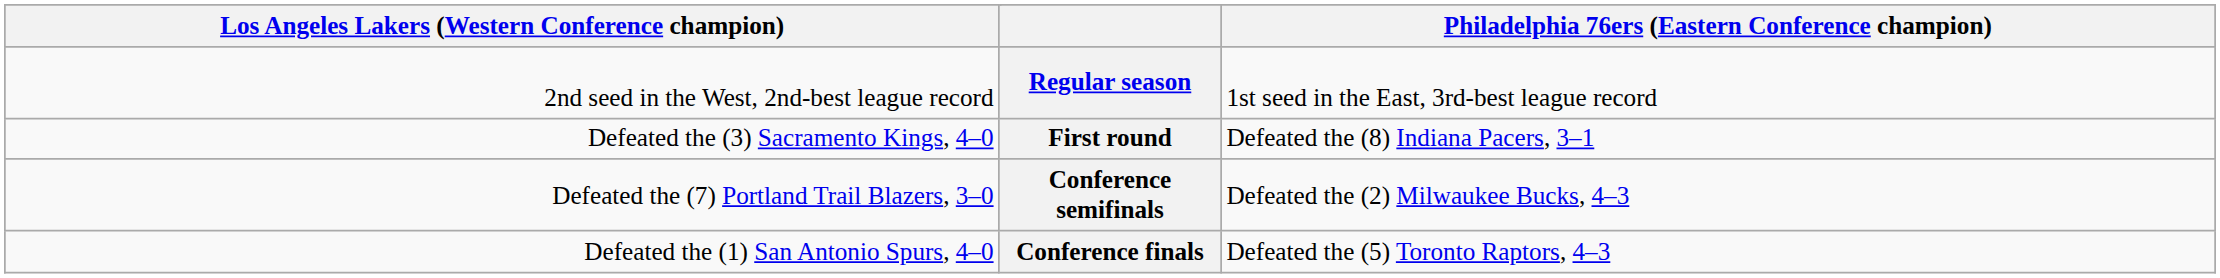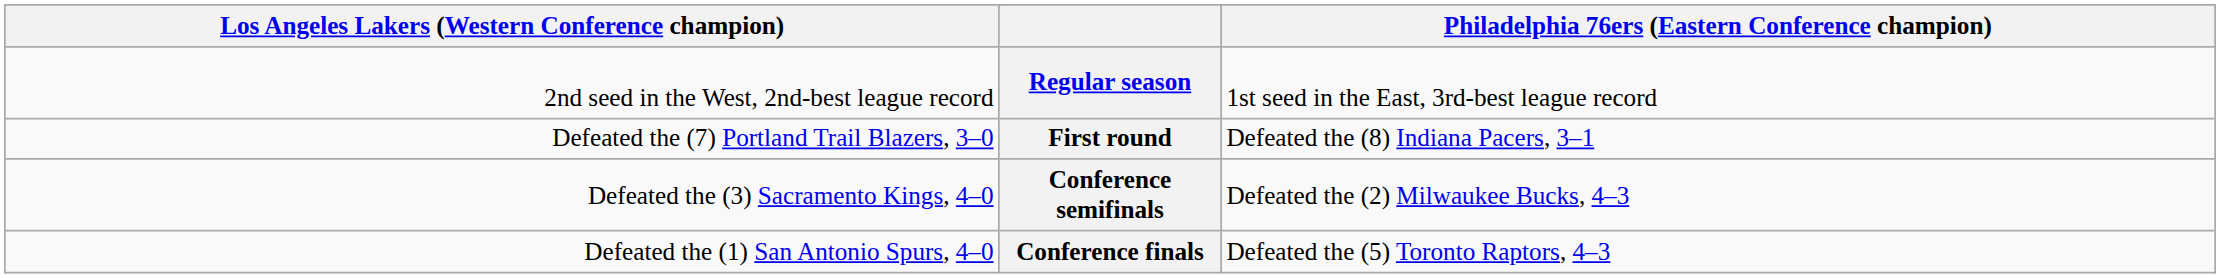 <table style="width:100%; font-size:90%" class="wikitable">
 <tr valign=top>
 <th colspan="2" style="width:45%;"><a href='#'>Los Angeles Lakers</a> (<a href='#'>Western Conference</a> champion)</th>
 <th></th>
 <th colspan="2" style="width:45%;"><a href='#'>Philadelphia 76ers</a> (<a href='#'>Eastern Conference</a> champion)</th>
 </tr>
 <tr>
 <td align=right><br>2nd seed in the West, 2nd-best league record</td>
 <th colspan=2><a href='#'>Regular season</a></th>
 <td><br>1st seed in the East, 3rd-best league record</td>
 </tr>
 <tr>
-<td align=right>Defeated the (3) <a href='#'>Sacramento Kings</a>, <a href='#'>4–0</a></td>
+<td align=right>Defeated the (7) <a href='#'>Portland Trail Blazers</a>, <a href='#'>3–0</a></td>
 <th colspan=2>First round</th>
 <td align=left>Defeated the (8) <a href='#'>Indiana Pacers</a>, <a href='#'>3–1</a></td>
 </tr>
 <tr>
-<td align=right>Defeated the (7) <a href='#'>Portland Trail Blazers</a>, <a href='#'>3–0</a></td>
+<td align=right>Defeated the (3) <a href='#'>Sacramento Kings</a>, <a href='#'>4–0</a></td>
 <th colspan=2>Conference semifinals</th>
 <td align=left>Defeated the (2) <a href='#'>Milwaukee Bucks</a>, <a href='#'>4–3</a></td>
 </tr>
 <tr>
 <td align=right>Defeated the (1) <a href='#'>San Antonio Spurs</a>, <a href='#'>4–0</a></td>
 <th colspan=2>Conference finals</th>
 <td align=left>Defeated the (5) <a href='#'>Toronto Raptors</a>, <a href='#'>4–3</a></td>
 </tr>
 </table>
